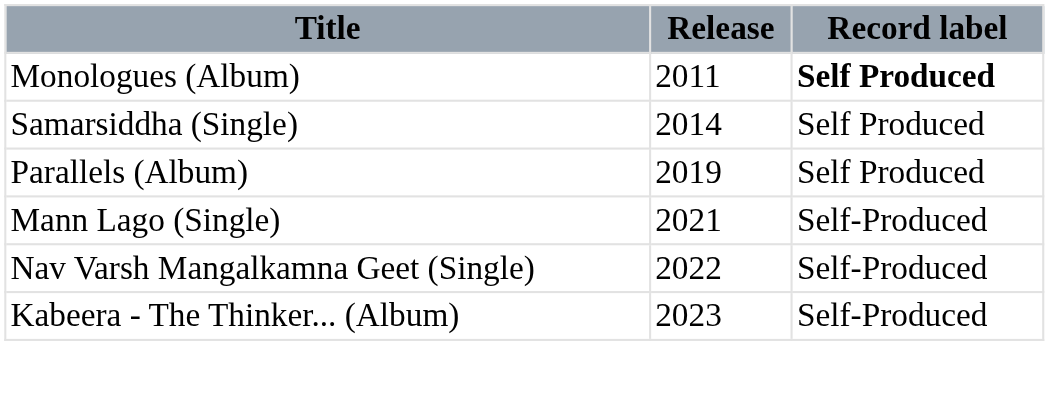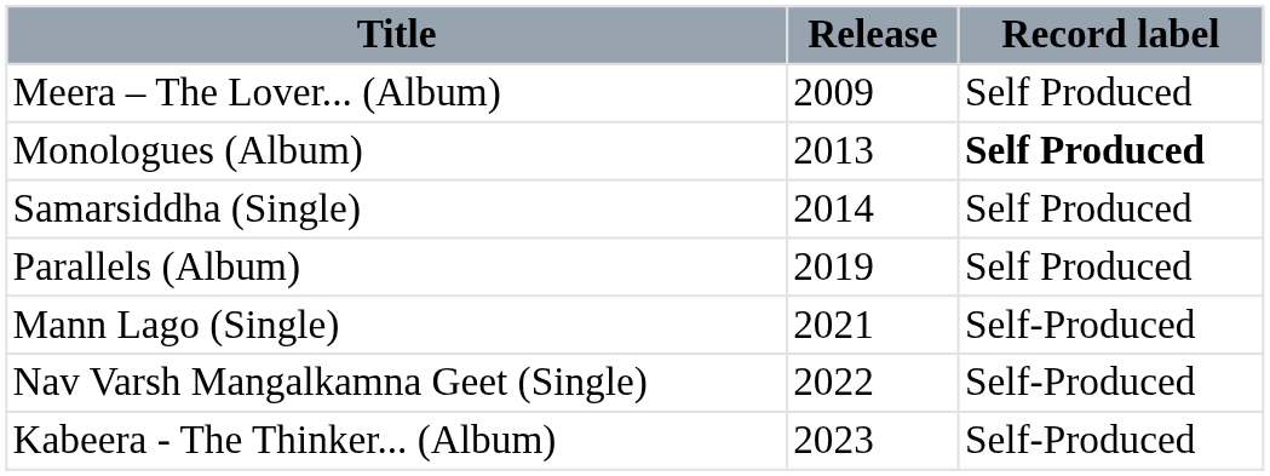 <table class="toccolours" border=1 cellpadding=2 cellspacing=0 style="width:500px; margin:0 0 1em 1em; border-collapse:collapse; border:1px solid #E2E2E2;">
 <tr>
 <th bgcolor="#97A3AF">Title</th>
 <th bgcolor="#97A3AF">Release</th>
 <th bgcolor="#97A3AF">Record label</th>
 </tr>
 <tr>
+<td>Meera – The Lover... (Album)</td>
+<td>2009</td>
+<td>Self Produced</td>
+</tr>
+<tr>
 <td>Monologues (Album)</td>
-<td>2011</td>
+<td>2013</td>
 <td><strong>Self Produced</strong></td>
 </tr>
 <tr>
 <td>Samarsiddha (Single)</td>
 <td>2014</td>
 <td>Self Produced</td>
 </tr>
 <tr>
 <td>Parallels (Album)</td>
 <td>2019</td>
 <td>Self Produced</td>
 </tr>
 <tr>
 <td>Mann Lago (Single)</td>
 <td>2021</td>
 <td>Self-Produced</td>
 </tr>
 <tr>
 <td>Nav Varsh Mangalkamna Geet (Single)</td>
 <td>2022</td>
 <td>Self-Produced</td>
 </tr>
 <tr>
 <td>Kabeera - The Thinker... (Album)</td>
 <td>2023</td>
 <td>Self-Produced</td>
 </tr>
 </table>
